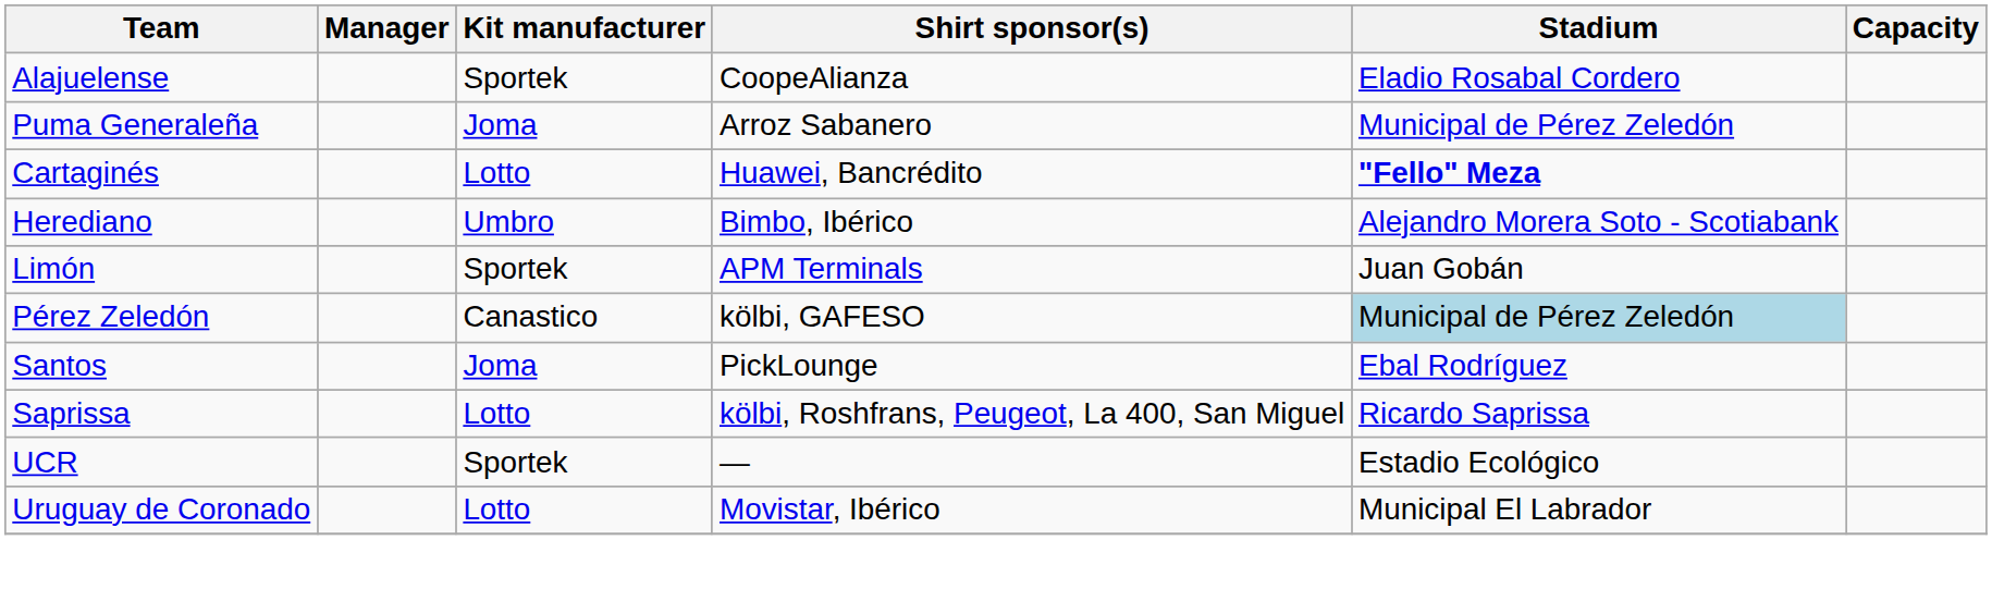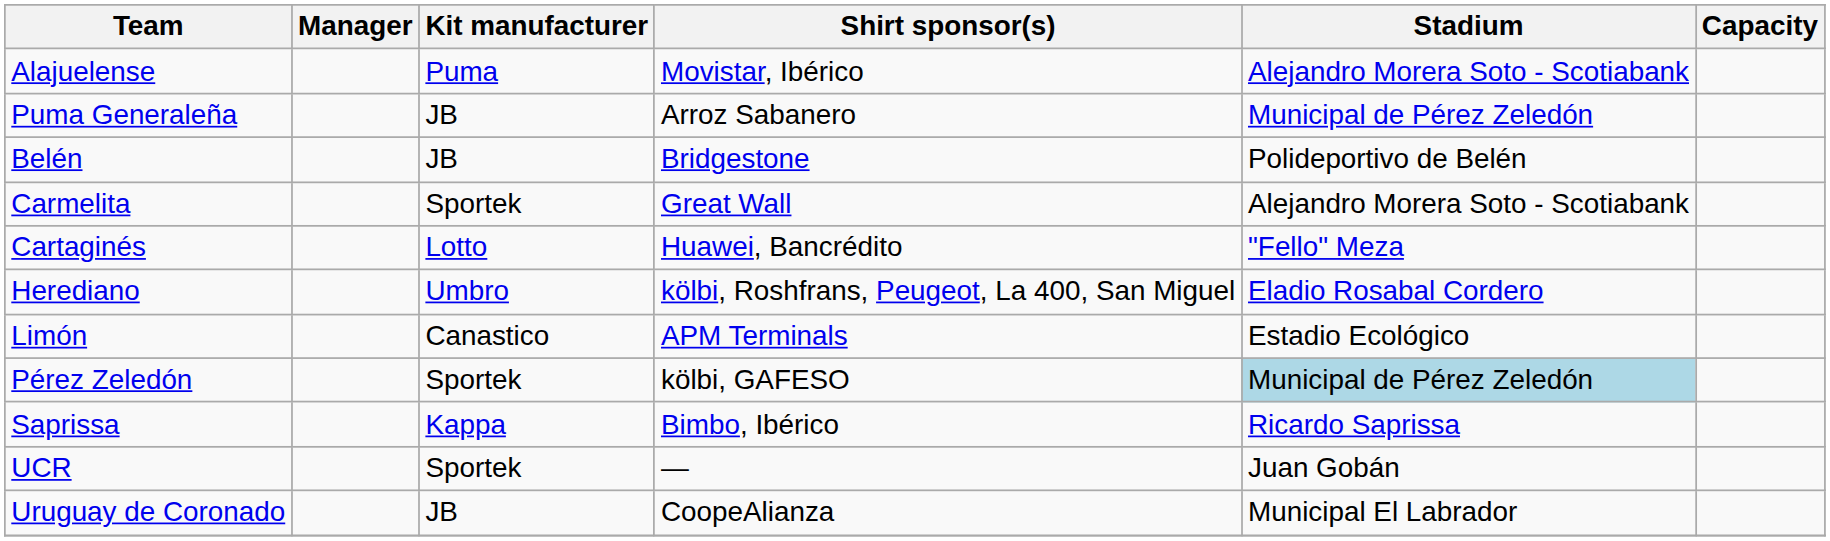 <table class="wikitable sortable">
 <tr>
 <th>Team</th>
 <th>Manager</th>
 <th>Kit manufacturer</th>
 <th>Shirt sponsor(s)</th>
 <th>Stadium</th>
 <th>Capacity</th>
 </tr>
 <tr>
 <td><a href='#'>Alajuelense</a></td>
 <td></td>
-<td>Sportek</td>
-<td>CoopeAlianza</td>
-<td><a href='#'>Eladio Rosabal Cordero</a></td>
+<td><a href='#'>Puma</a></td>
+<td><a href='#'>Movistar</a>, Ibérico</td>
+<td><a href='#'>Alejandro Morera Soto - Scotiabank</a></td>
 <td style="text-align:center;"></td>
 </tr>
 <tr>
 <td><a href='#'>Puma Generaleña</a></td>
 <td></td>
-<td><a href='#'>Joma</a></td>
+<td>JB</td>
 <td>Arroz Sabanero</td>
 <td><a href='#'>Municipal de Pérez Zeledón</a></td>
+<td style="text-align:center;"></td>
+</tr>
+<tr>
+<td><a href='#'>Belén</a></td>
+<td></td>
+<td>JB</td>
+<td><a href='#'>Bridgestone</a></td>
+<td>Polideportivo de Belén</td>
+<td style="text-align:center;"></td>
+</tr>
+<tr>
+<td><a href='#'>Carmelita</a></td>
+<td></td>
+<td>Sportek</td>
+<td><a href='#'>Great Wall</a></td>
+<td>Alejandro Morera Soto - Scotiabank</td>
 <td style="text-align:center;"></td>
 </tr>
 <tr>
 <td><a href='#'>Cartaginés</a></td>
 <td></td>
 <td><a href='#'>Lotto</a></td>
 <td><a href='#'>Huawei</a>, Bancrédito</td>
-<td><strong><a href='#'>"Fello" Meza</a></strong></td>
+<td><a href='#'>"Fello" Meza</a></td>
 <td style="text-align:center;"></td>
 </tr>
 <tr>
 <td><a href='#'>Herediano</a></td>
 <td></td>
 <td><a href='#'>Umbro</a></td>
-<td><a href='#'>Bimbo</a>, Ibérico</td>
-<td><a href='#'>Alejandro Morera Soto - Scotiabank</a></td>
+<td><a href='#'>kölbi</a>, Roshfrans, <a href='#'>Peugeot</a>, La 400, San Miguel</td>
+<td><a href='#'>Eladio Rosabal Cordero</a></td>
 <td style="text-align:center;"></td>
 </tr>
 <tr>
 <td><a href='#'>Limón</a></td>
 <td></td>
-<td>Sportek</td>
+<td>Canastico</td>
 <td><a href='#'>APM Terminals</a></td>
-<td>Juan Gobán</td>
+<td>Estadio Ecológico</td>
 <td style="text-align:center;"></td>
 </tr>
 <tr>
 <td><a href='#'>Pérez Zeledón</a></td>
 <td></td>
-<td>Canastico</td>
+<td>Sportek</td>
 <td>kölbi, GAFESO</td>
 <td style="background: lightblue;">Municipal de Pérez Zeledón</td>
 <td style="text-align:center;"></td>
 </tr>
 <tr>
-<td><a href='#'>Santos</a></td>
-<td></td>
-<td><a href='#'>Joma</a></td>
-<td>PickLounge</td>
-<td><a href='#'>Ebal Rodríguez</a></td>
-<td style="text-align:center;"></td>
-</tr>
-<tr>
 <td><a href='#'>Saprissa</a></td>
 <td></td>
-<td><a href='#'>Lotto</a></td>
-<td><a href='#'>kölbi</a>, Roshfrans, <a href='#'>Peugeot</a>, La 400, San Miguel</td>
+<td><a href='#'>Kappa</a></td>
+<td><a href='#'>Bimbo</a>, Ibérico</td>
 <td><a href='#'>Ricardo Saprissa</a></td>
 <td style="text-align:center;"></td>
 </tr>
 <tr>
 <td><a href='#'>UCR</a></td>
 <td></td>
 <td>Sportek</td>
 <td>—</td>
-<td>Estadio Ecológico</td>
+<td>Juan Gobán</td>
 <td style="text-align:center;"></td>
 </tr>
 <tr>
 <td><a href='#'>Uruguay de Coronado</a></td>
 <td></td>
-<td><a href='#'>Lotto</a></td>
-<td><a href='#'>Movistar</a>, Ibérico</td>
+<td>JB</td>
+<td>CoopeAlianza</td>
 <td>Municipal El Labrador</td>
 <td style="text-align:center;"></td>
 </tr>
 <tr>
 </tr>
 </table>
